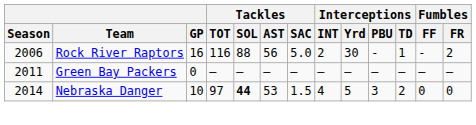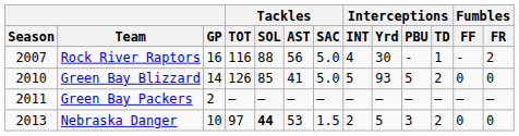 <table class="wikitable">
 <tr>
 <th colspan="3"></th>
 <th colspan="4" style="text-align:center;">Tackles</th>
 <th colspan="4" style="text-align:center;">Interceptions</th>
 <th colspan="2" style="text-align:center;">Fumbles</th>
 </tr>
 <tr>
 <th>Season</th>
 <th>Team</th>
 <th>GP</th>
 <th>TOT</th>
 <th>SOL</th>
 <th>AST</th>
 <th>SAC</th>
 <th>INT</th>
 <th>Yrd</th>
 <th>PBU</th>
 <th>TD</th>
 <th>FF</th>
 <th>FR</th>
 </tr>
 <tr>
-<td style="text-align:center;">2006</td>
+<td style="text-align:center;">2007</td>
 <td><a href='#'>Rock River Raptors</a></td>
 <td>16</td>
 <td>116</td>
 <td>88</td>
 <td>56</td>
 <td>5.0</td>
-<td>2</td>
+<td>4</td>
 <td>30</td>
 <td>-</td>
 <td>1</td>
 <td>-</td>
 <td>2</td>
 </tr>
 <tr>
+<td style="text-align:center;">2010</td>
+<td><a href='#'>Green Bay Blizzard</a></td>
+<td>14</td>
+<td>126</td>
+<td>85</td>
+<td>41</td>
+<td>5.0</td>
+<td>5</td>
+<td>93</td>
+<td>5</td>
+<td>2</td>
+<td>0</td>
+<td>0</td>
+</tr>
+<tr>
 <td style="text-align:center;">2011</td>
 <td><a href='#'>Green Bay Packers</a></td>
-<td>0</td>
+<td>2</td>
 <td>–</td>
 <td>–</td>
 <td>–</td>
 <td>–</td>
 <td>–</td>
 <td>–</td>
 <td>–</td>
 <td>–</td>
 <td>–</td>
 <td>–</td>
 </tr>
 <tr>
-<td style="text-align:center;">2014</td>
+<td style="text-align:center;">2013</td>
 <td><a href='#'>Nebraska Danger</a></td>
 <td>10</td>
 <td>97</td>
 <td><strong>44</strong></td>
 <td>53</td>
 <td>1.5</td>
-<td>4</td>
+<td>2</td>
 <td>5</td>
 <td>3</td>
 <td>2</td>
 <td>0</td>
 <td>0</td>
 </tr>
 </table>
